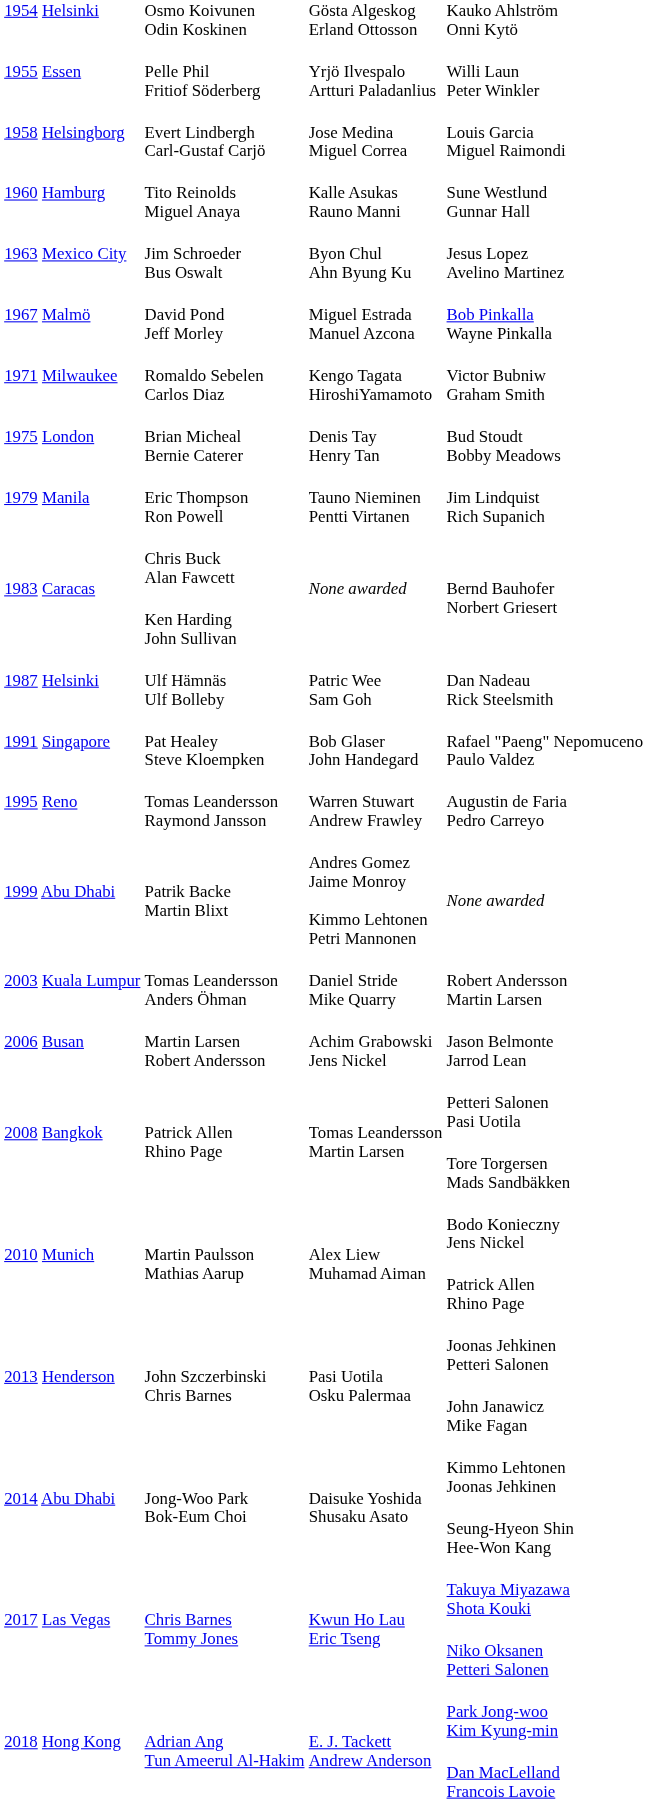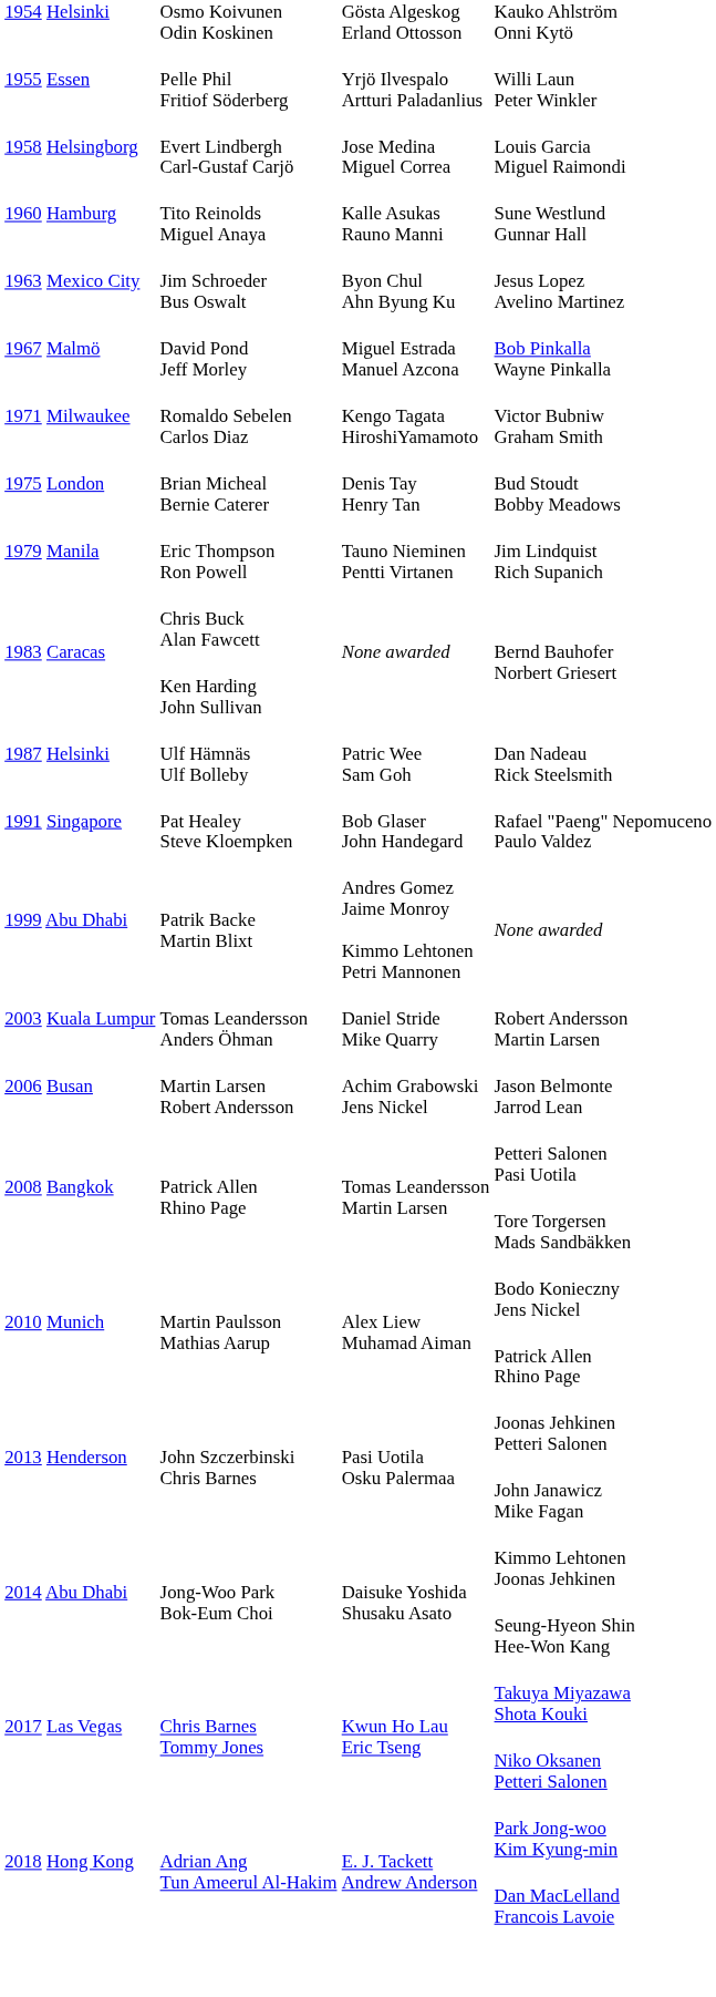 <table>
 <tr>
 <td><a href='#'>1954</a> <a href='#'>Helsinki</a></td>
 <td><br>Osmo Koivunen<br>Odin Koskinen</td>
 <td><br>Gösta Algeskog<br>Erland Ottosson</td>
 <td><br>Kauko Ahlström<br>Onni Kytö</td>
 </tr>
 <tr>
 <td><a href='#'>1955</a> <a href='#'>Essen</a></td>
 <td><br>Pelle Phil<br>Fritiof Söderberg</td>
 <td><br>Yrjö Ilvespalo<br>Artturi Paladanlius</td>
 <td><br>Willi Laun<br>Peter Winkler</td>
 </tr>
 <tr>
 <td><a href='#'>1958</a> <a href='#'>Helsingborg</a></td>
 <td><br>Evert Lindbergh<br>Carl-Gustaf Carjö</td>
 <td><br>Jose Medina<br>Miguel Correa</td>
 <td><br>Louis Garcia<br>Miguel Raimondi</td>
 </tr>
 <tr>
 <td><a href='#'>1960</a> <a href='#'>Hamburg</a></td>
 <td><br>Tito Reinolds<br>Miguel Anaya</td>
 <td><br>Kalle Asukas<br>Rauno Manni</td>
 <td><br>Sune Westlund<br>Gunnar Hall</td>
 </tr>
 <tr>
 <td><a href='#'>1963</a> <a href='#'>Mexico City</a></td>
 <td><br>Jim Schroeder<br>Bus Oswalt</td>
 <td><br>Byon Chul<br>Ahn Byung Ku</td>
 <td><br>Jesus Lopez<br>Avelino Martinez</td>
 </tr>
 <tr>
 <td><a href='#'>1967</a> <a href='#'>Malmö</a></td>
 <td><br>David Pond <br>Jeff Morley</td>
 <td><br> Miguel Estrada <br>Manuel Azcona</td>
 <td><br><a href='#'>Bob Pinkalla</a><br>Wayne Pinkalla</td>
 </tr>
 <tr>
 <td><a href='#'>1971</a> <a href='#'>Milwaukee</a></td>
 <td><br>Romaldo Sebelen<br>Carlos Diaz</td>
 <td> <br>Kengo Tagata<br>HiroshiYamamoto</td>
 <td><br>Victor Bubniw<br>Graham Smith</td>
 </tr>
 <tr>
 <td><a href='#'>1975</a> <a href='#'>London</a></td>
 <td><br>Brian Micheal<br>Bernie Caterer</td>
 <td><br>Denis Tay<br>Henry Tan</td>
 <td><br>Bud Stoudt<br>Bobby Meadows</td>
 </tr>
 <tr>
 <td><a href='#'>1979</a> <a href='#'>Manila</a></td>
 <td><br>Eric Thompson<br>Ron Powell</td>
 <td><br>Tauno Nieminen<br>Pentti Virtanen</td>
 <td><br>Jim Lindquist<br>Rich Supanich</td>
 </tr>
 <tr>
 <td rowspan=2><a href='#'>1983</a> <a href='#'>Caracas</a></td>
 <td><br>Chris Buck<br>Alan Fawcett</td>
 <td rowspan=2><em>None awarded</em></td>
 <td rowspan=2><br>Bernd Bauhofer<br>Norbert Griesert</td>
 </tr>
 <tr>
 <td><br>Ken Harding<br>John Sullivan</td>
 </tr>
 <tr>
 <td><a href='#'>1987</a> <a href='#'>Helsinki</a></td>
 <td><br>Ulf Hämnäs <br>Ulf Bolleby</td>
 <td><br>Patric Wee <br>Sam Goh</td>
 <td><br>Dan Nadeau <br>Rick Steelsmith</td>
 </tr>
 <tr>
 <td><a href='#'>1991</a> <a href='#'>Singapore</a></td>
 <td> <br>Pat Healey<br>Steve Kloempken</td>
 <td><br>Bob Glaser<br>John Handegard</td>
 <td> <br>Rafael "Paeng" Nepomuceno<br>Paulo Valdez</td>
 </tr>
 <tr>
-<td><a href='#'>1995</a> <a href='#'>Reno</a></td>
-<td><br>Tomas Leandersson<br>Raymond Jansson</td>
-<td><br>Warren Stuwart<br>Andrew Frawley</td>
-<td><br>Augustin de Faria<br>Pedro Carreyo</td>
-</tr>
-<tr>
 <td><a href='#'>1999</a> <a href='#'>Abu Dhabi</a></td>
 <td><br>Patrik Backe <br>Martin Blixt</td>
 <td><br>Andres Gomez<br>Jaime Monroy <br> <br>Kimmo Lehtonen<br>Petri Mannonen</td>
 <td><br><em>None awarded</em></td>
 </tr>
 <tr>
 <td><a href='#'>2003</a> <a href='#'>Kuala Lumpur</a></td>
 <td><br>Tomas Leandersson<br>Anders Öhman</td>
 <td><br>Daniel Stride<br>Mike Quarry</td>
 <td><br>Robert Andersson<br>Martin Larsen</td>
 </tr>
 <tr>
 <td><a href='#'>2006</a> <a href='#'>Busan</a></td>
 <td><br>Martin Larsen<br>Robert Andersson</td>
 <td><br>Achim Grabowski<br>Jens Nickel</td>
 <td><br> Jason Belmonte<br>Jarrod Lean</td>
 </tr>
 <tr>
 <td rowspan=2><a href='#'>2008</a> <a href='#'>Bangkok</a></td>
 <td rowspan=2><br>Patrick Allen<br>Rhino Page</td>
 <td rowspan=2><br>Tomas Leandersson<br>Martin Larsen</td>
 <td><br>Petteri Salonen<br>Pasi Uotila</td>
 </tr>
 <tr>
 <td><br>Tore Torgersen<br>Mads Sandbäkken</td>
 </tr>
 <tr>
 <td rowspan=2><a href='#'>2010</a> <a href='#'>Munich</a></td>
 <td rowspan=2><br>Martin Paulsson<br>Mathias Aarup</td>
 <td rowspan=2><br>Alex Liew<br>Muhamad Aiman</td>
 <td><br>Bodo Konieczny<br>Jens Nickel</td>
 </tr>
 <tr>
 <td><br>Patrick Allen<br>Rhino Page</td>
 </tr>
 <tr>
 <td rowspan=2><a href='#'>2013</a> <a href='#'>Henderson</a></td>
 <td rowspan=2><br>John Szczerbinski<br>Chris Barnes</td>
 <td rowspan=2><br>Pasi Uotila<br>Osku Palermaa</td>
 <td><br>Joonas Jehkinen<br>Petteri Salonen</td>
 </tr>
 <tr>
 <td><br>John Janawicz<br>Mike Fagan</td>
 </tr>
 <tr>
 <td rowspan=2><a href='#'>2014</a> <a href='#'>Abu Dhabi</a></td>
 <td rowspan=2><br>Jong-Woo Park<br>Bok-Eum Choi</td>
 <td rowspan=2><br>Daisuke Yoshida<br>Shusaku Asato</td>
 <td><br>Kimmo Lehtonen<br>Joonas Jehkinen</td>
 </tr>
 <tr>
 <td><br>Seung-Hyeon Shin<br>Hee-Won Kang</td>
 </tr>
 <tr>
 <td rowspan=2><a href='#'>2017</a> <a href='#'>Las Vegas</a></td>
 <td rowspan=2><br><a href='#'>Chris Barnes</a><br><a href='#'>Tommy Jones</a></td>
 <td rowspan=2><br><a href='#'>Kwun Ho Lau</a><br><a href='#'>Eric Tseng</a></td>
 <td><br><a href='#'>Takuya Miyazawa</a><br><a href='#'>Shota Kouki</a></td>
 </tr>
 <tr>
 <td><br><a href='#'>Niko Oksanen</a><br><a href='#'>Petteri Salonen</a></td>
 </tr>
 <tr>
 <td rowspan=2><a href='#'>2018</a> <a href='#'>Hong Kong</a></td>
 <td rowspan=2><br><a href='#'>Adrian Ang</a><br><a href='#'>Tun Ameerul Al-Hakim</a></td>
 <td rowspan=2><br><a href='#'>E. J. Tackett</a><br><a href='#'>Andrew Anderson</a></td>
 <td><br><a href='#'>Park Jong-woo</a><br><a href='#'>Kim Kyung-min</a></td>
 </tr>
 <tr>
 <td><br><a href='#'>Dan MacLelland</a><br><a href='#'>Francois Lavoie</a></td>
 </tr>
 </table>
